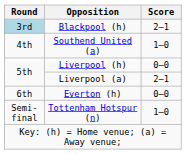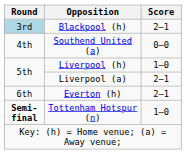 <table class="wikitable" style="text-align:center;margin-left:1em;float:right;width:30%">
 <tr>
 <th style="width:5%">Round</th>
 <th style="width:20%">Opposition</th>
 <th style="width:5%">Score</th>
 </tr>
 <tr>
 <td style="background: lightblue;">3rd</td>
 <td><a href='#'>Blackpool</a> (h)</td>
 <td>2–1</td>
 </tr>
 <tr>
 <td>4th</td>
 <td><a href='#'>Southend United</a> (<a href='#'>a</a>)</td>
-<td>1–0</td>
+<td>0–0</td>
 </tr>
 <tr>
 <td rowspan="2">5th</td>
 <td><a href='#'>Liverpool</a> (h)</td>
-<td>0–0</td>
+<td>1–0</td>
 </tr>
 <tr>
 <td>Liverpool (a)</td>
 <td>2–1</td>
 </tr>
 <tr>
 <td>6th</td>
 <td><a href='#'>Everton</a> (h)</td>
-<td>0–0</td>
+<td>2–1</td>
 </tr>
 <tr>
-<td>Semi-final</td>
+<td><strong>Semi-final</strong></td>
 <td><a href='#'>Tottenham Hotspur</a> (<a href='#'>n</a>)</td>
 <td>1–0</td>
 </tr>
 <tr>
 <td colspan="3">Key: (h) = Home venue; (a) = Away venue; </td>
 </tr>
 </table>
